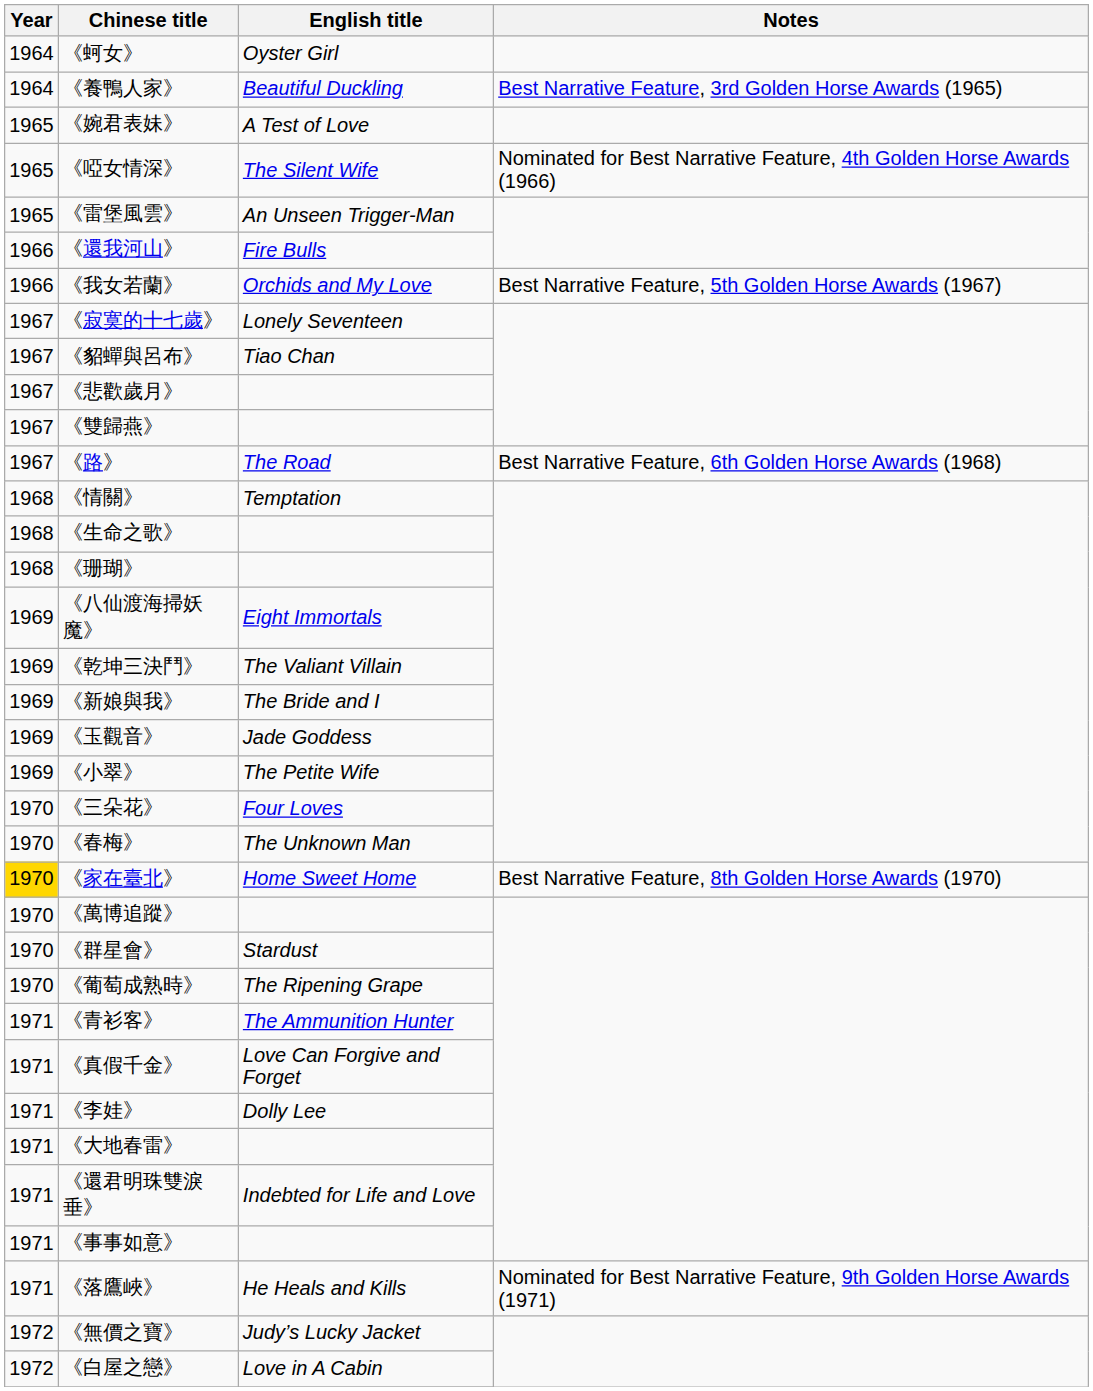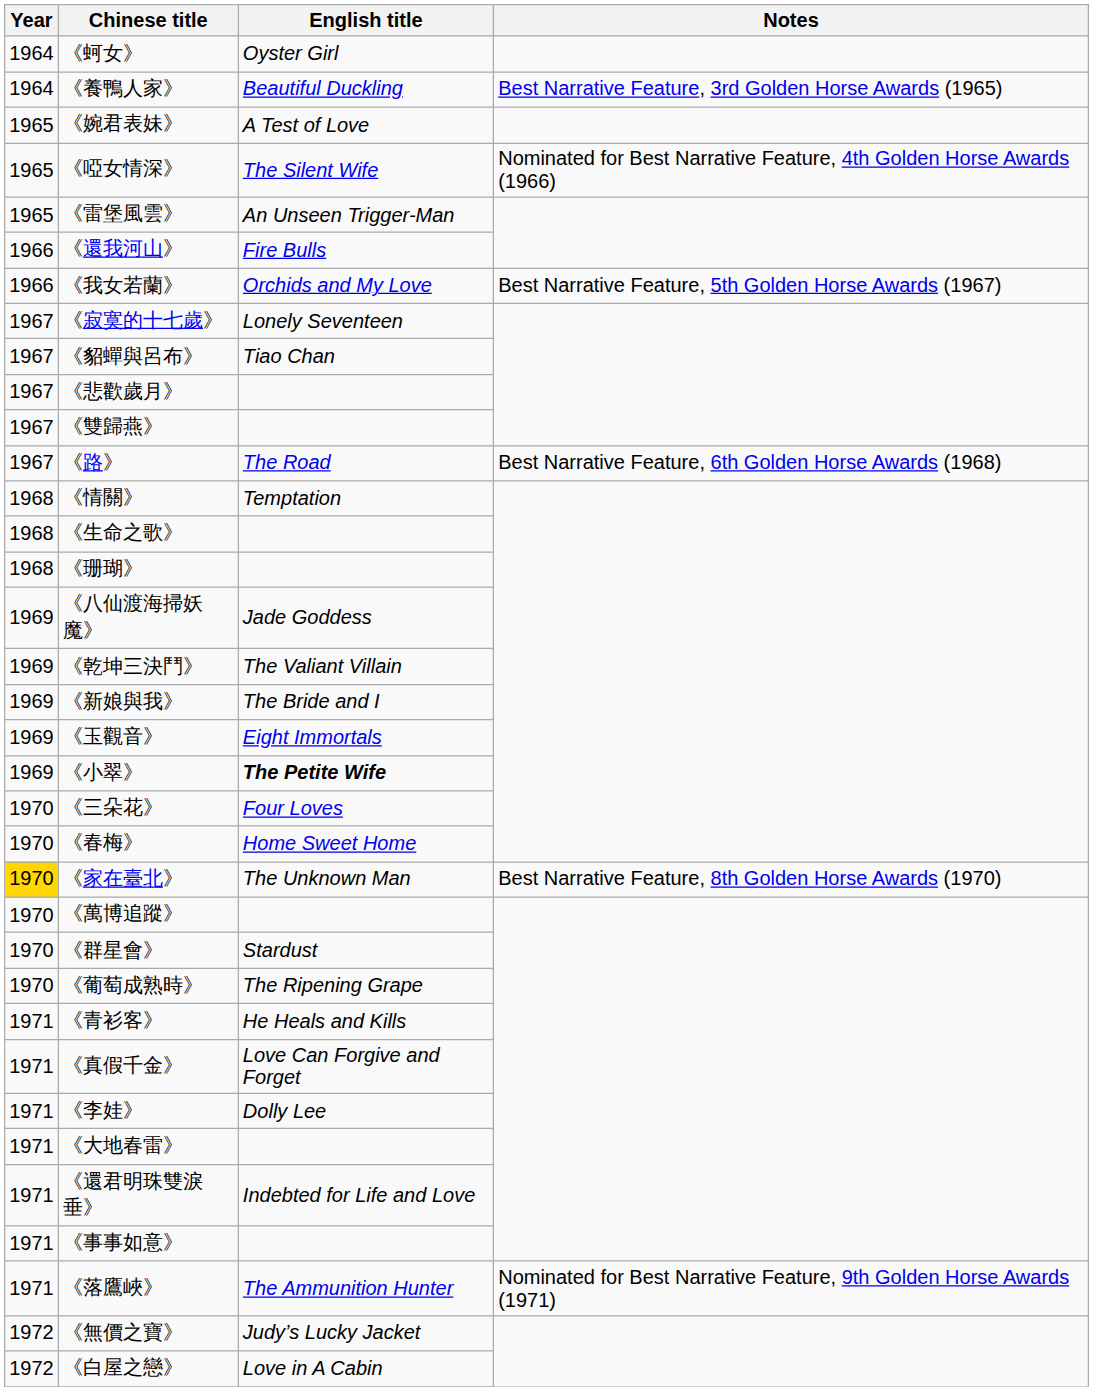 <table class="wikitable sortable">
 <tr>
 <th>Year</th>
 <th>Chinese title</th>
 <th>English title</th>
 <th>Notes</th>
 </tr>
 <tr>
 <td>1964</td>
 <td>《蚵女》</td>
 <td><em>Oyster Girl</em></td>
 </tr>
 <tr>
 <td>1964</td>
 <td>《養鴨人家》</td>
 <td><em><a href='#'>Beautiful Duckling</a></em></td>
 <td><a href='#'>Best Narrative Feature</a>, <a href='#'>3rd Golden Horse Awards</a> (1965)</td>
 </tr>
 <tr>
 <td>1965</td>
 <td>《婉君表妹》</td>
 <td><em>A Test of Love</em></td>
 </tr>
 <tr>
 <td>1965</td>
 <td>《啞女情深》</td>
 <td><em><a href='#'>The Silent Wife</a></em></td>
 <td>Nominated for Best Narrative Feature, <a href='#'>4th Golden Horse Awards</a> (1966)</td>
 </tr>
 <tr>
 <td>1965</td>
 <td>《雷堡風雲》</td>
 <td><em>An Unseen Trigger-Man</em></td>
 </tr>
 <tr>
 <td>1966</td>
 <td>《<a href='#'>還我河山</a>》</td>
 <td><em><a href='#'>Fire Bulls</a></em></td>
 </tr>
 <tr>
 <td>1966</td>
 <td>《我女若蘭》</td>
 <td><em><a href='#'>Orchids and My Love</a></em></td>
 <td>Best Narrative Feature, <a href='#'>5th Golden Horse Awards</a> (1967)</td>
 </tr>
 <tr>
 <td>1967</td>
 <td>《<a href='#'>寂寞的十七歲</a>》</td>
 <td><em>Lonely Seventeen</em></td>
 </tr>
 <tr>
 <td>1967</td>
 <td>《貂蟬與呂布》</td>
 <td><em>Tiao Chan</em></td>
 </tr>
 <tr>
 <td>1967</td>
 <td>《悲歡歲月》</td>
 <td></td>
 </tr>
 <tr>
 <td>1967</td>
 <td>《雙歸燕》</td>
 <td></td>
 </tr>
 <tr>
 <td>1967</td>
 <td>《<a href='#'>路</a>》</td>
 <td><em><a href='#'>The Road</a></em></td>
 <td>Best Narrative Feature, <a href='#'>6th Golden Horse Awards</a> (1968)</td>
 </tr>
 <tr>
 <td>1968</td>
 <td>《情關》</td>
 <td><em>Temptation</em></td>
 </tr>
 <tr>
 <td>1968</td>
 <td>《生命之歌》</td>
 <td></td>
 </tr>
 <tr>
 <td>1968</td>
 <td>《珊瑚》</td>
 <td></td>
 </tr>
 <tr>
 <td>1969</td>
 <td>《八仙渡海掃妖魔》</td>
-<td><em><a href='#'>Eight Immortals</a></em></td>
+<td><em>Jade Goddess</em></td>
 </tr>
 <tr>
 <td>1969</td>
 <td>《乾坤三決鬥》</td>
 <td><em>The Valiant Villain</em></td>
 </tr>
 <tr>
 <td>1969</td>
 <td>《新娘與我》 </td>
 <td><em>The Bride and I</em></td>
 </tr>
 <tr>
 <td>1969</td>
 <td>《玉觀音》</td>
-<td><em>Jade Goddess</em></td>
+<td><em><a href='#'>Eight Immortals</a></em></td>
 </tr>
 <tr>
 <td>1969</td>
 <td>《小翠》</td>
-<td><em>The Petite Wife</em></td>
+<td><strong><em>The Petite Wife</em></strong></td>
 </tr>
 <tr>
 <td>1970</td>
 <td>《三朵花》</td>
 <td><em><a href='#'>Four Loves</a></em></td>
 </tr>
 <tr>
 <td>1970</td>
 <td>《春梅》</td>
-<td><em>The Unknown Man</em></td>
+<td><em><a href='#'>Home Sweet Home</a></em></td>
 </tr>
 <tr>
 <td style="background: gold;">1970</td>
 <td>《<a href='#'>家在臺北</a>》</td>
-<td><em><a href='#'>Home Sweet Home</a></em></td>
+<td><em>The Unknown Man</em></td>
 <td>Best Narrative Feature, <a href='#'>8th Golden Horse Awards</a> (1970)</td>
 </tr>
 <tr>
 <td>1970</td>
 <td>《萬博追蹤》</td>
 <td></td>
 </tr>
 <tr>
 <td>1970</td>
 <td>《群星會》</td>
 <td><em>Stardust</em></td>
 </tr>
 <tr>
 <td>1970</td>
 <td>《葡萄成熟時》</td>
 <td><em>The Ripening Grape</em></td>
 </tr>
 <tr>
 <td>1971</td>
 <td>《青衫客》</td>
-<td><em><a href='#'>The Ammunition Hunter</a></em></td>
+<td><em>He Heals and Kills</em></td>
 </tr>
 <tr>
 <td>1971</td>
 <td>《真假千金》 </td>
 <td><em>Love Can Forgive and Forget</em></td>
 </tr>
 <tr>
 <td>1971</td>
 <td>《李娃》</td>
 <td><em>Dolly Lee</em></td>
 </tr>
 <tr>
 <td>1971</td>
 <td>《大地春雷》</td>
 <td></td>
 </tr>
 <tr>
 <td>1971</td>
 <td>《還君明珠雙淚垂》</td>
 <td><em>Indebted for Life and Love</em></td>
 </tr>
 <tr>
 <td>1971</td>
 <td>《事事如意》</td>
 <td></td>
 </tr>
 <tr>
 <td>1971</td>
 <td>《落鷹峽》</td>
-<td><em>He Heals and Kills</em></td>
+<td><em><a href='#'>The Ammunition Hunter</a></em></td>
 <td>Nominated for Best Narrative Feature, <a href='#'>9th Golden Horse Awards</a> (1971)</td>
 </tr>
 <tr>
 <td>1972</td>
 <td>《無價之寶》</td>
 <td><em>Judy’s Lucky Jacket</em></td>
 </tr>
 <tr>
 <td>1972</td>
 <td>《白屋之戀》</td>
 <td><em>Love in A Cabin</em></td>
 </tr>
 <tr>
 </tr>
 </table>
